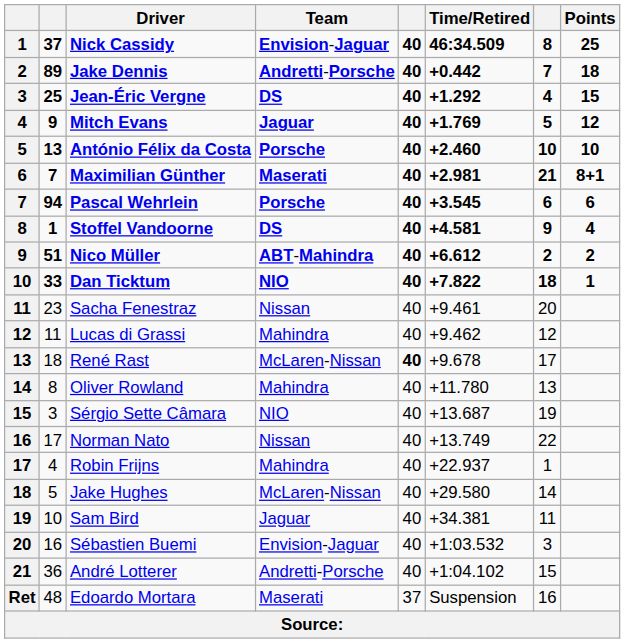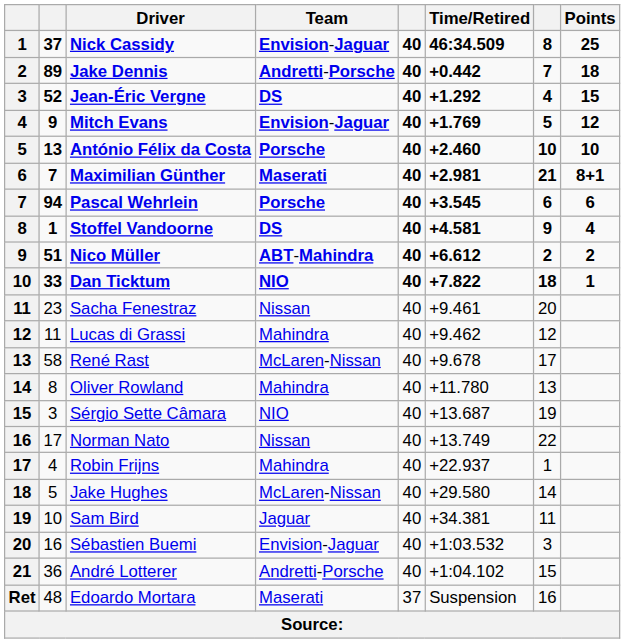 <table class="wikitable sortable" style="font-size: 85%">
 <tr>
 <th scope="col"></th>
 <th scope="col"></th>
 <th scope="col">Driver</th>
 <th scope="col">Team</th>
 <th scope="col"></th>
 <th scope="col" class="unsortable">Time/Retired</th>
 <th scope="col"></th>
 <th scope="col">Points</th>
 </tr>
 <tr>
 <th scope="row">1</th>
 <td align="center"><strong>37</strong></td>
 <td data-sort-value="CAS"><strong> <a href='#'>Nick Cassidy</a></strong></td>
 <td><a href='#'><strong>Envision</strong></a>-<a href='#'><strong>Jaguar</strong></a></td>
 <td><strong>40</strong></td>
 <td><strong>46:34.509</strong></td>
 <td align="center"><strong>8</strong></td>
 <td align="center"><strong>25</strong></td>
 </tr>
 <tr>
 <th scope="row">2</th>
 <td align="center"><strong>89</strong></td>
 <td data-sort-value="DEN"><strong> <a href='#'>Jake Dennis</a></strong></td>
 <td><a href='#'><strong>Andretti</strong></a>-<a href='#'><strong>Porsche</strong></a></td>
 <td><strong>40</strong></td>
 <td><strong>+0.442</strong></td>
 <td align="center"><strong>7</strong></td>
 <td align="center"><strong>18</strong></td>
 </tr>
 <tr>
 <th scope="row">3</th>
-<td align="center"><strong>25</strong></td>
+<td align="center"><strong>52</strong></td>
 <td data-sort-value="JEV"><strong> <a href='#'>Jean-Éric Vergne</a></strong></td>
 <td><a href='#'><strong>DS</strong></a></td>
 <td><strong>40</strong></td>
 <td><strong>+1.292</strong></td>
 <td align="center"><strong>4</strong></td>
 <td align="center"><strong>15</strong></td>
 </tr>
 <tr>
 <th scope="row">4</th>
 <td align="center"><strong>9</strong></td>
 <td data-sort-value="EVA"><strong> <a href='#'>Mitch Evans</a></strong></td>
-<td><strong><a href='#'>Jaguar</a></strong></td>
+<td><a href='#'><strong>Envision</strong></a>-<a href='#'><strong>Jaguar</strong></a></td>
 <td><strong>40</strong></td>
 <td><strong>+1.769</strong></td>
 <td align="center"><strong>5</strong></td>
 <td align="center"><strong>12</strong></td>
 </tr>
 <tr>
 <th scope="row">5</th>
 <td align="center"><strong>13</strong></td>
 <td data-sort-value="DAC"><strong> <a href='#'>António Félix da Costa</a></strong></td>
 <td><strong><a href='#'>Porsche</a></strong></td>
 <td><strong>40</strong></td>
 <td><strong>+2.460</strong></td>
 <td align="center"><strong>10</strong></td>
 <td align="center"><strong>10</strong></td>
 </tr>
 <tr>
 <th scope="row">6</th>
 <td align="center"><strong>7</strong></td>
 <td data-sort-value="GUE"><strong> <a href='#'>Maximilian Günther</a></strong></td>
 <td><strong><a href='#'>Maserati</a></strong></td>
 <td><strong>40</strong></td>
 <td><strong>+2.981</strong></td>
 <td align="center"><strong>21</strong></td>
 <td align="center"><strong>8+1</strong></td>
 </tr>
 <tr>
 <th scope="row">7</th>
 <td align="center"><strong>94</strong></td>
 <td data-sort-value="WEH"><strong> <a href='#'>Pascal Wehrlein</a></strong></td>
 <td><strong><a href='#'>Porsche</a></strong></td>
 <td><strong>40</strong></td>
 <td><strong>+3.545</strong></td>
 <td align="center"><strong>6</strong></td>
 <td align="center"><strong>6</strong></td>
 </tr>
 <tr>
 <th scope="row">8</th>
 <td align="center"><strong>1</strong></td>
 <td data-sort-value="VAN"><strong> <a href='#'>Stoffel Vandoorne</a></strong></td>
 <td><strong><a href='#'>DS</a></strong></td>
 <td><strong>40</strong></td>
 <td><strong>+4.581</strong></td>
 <td align="center"><strong>9</strong></td>
 <td align="center"><strong>4</strong></td>
 </tr>
 <tr>
 <th scope="row">9</th>
 <td align="center"><strong>51</strong></td>
 <td data-sort-value="MUE"><strong> <a href='#'>Nico Müller</a></strong></td>
 <td><a href='#'><strong>ABT</strong></a>-<a href='#'><strong>Mahindra</strong></a></td>
 <td><strong>40</strong></td>
 <td><strong>+6.612</strong></td>
 <td align="center"><strong>2</strong></td>
 <td align="center"><strong>2</strong></td>
 </tr>
 <tr>
 <th scope="row">10</th>
 <td align="center"><strong>33</strong></td>
 <td data-sort-value="TIC"><strong> <a href='#'>Dan Ticktum</a></strong></td>
 <td><strong><a href='#'>NIO</a></strong></td>
 <td><strong>40</strong></td>
 <td><strong>+7.822</strong></td>
 <td align="center"><strong>18</strong></td>
 <td align="center"><strong>1</strong></td>
 </tr>
 <tr>
 <th scope="row">11</th>
 <td align="center">23</td>
 <td data-sort-value="FEN"> <a href='#'>Sacha Fenestraz</a></td>
 <td><a href='#'>Nissan</a></td>
 <td>40</td>
 <td>+9.461</td>
 <td align="center">20</td>
 <td align="center"></td>
 </tr>
 <tr>
 <th scope="row">12</th>
 <td align="center">11</td>
 <td data-sort-value="DIG"> <a href='#'>Lucas di Grassi</a></td>
 <td><a href='#'>Mahindra</a></td>
 <td>40</td>
 <td>+9.462</td>
 <td align="center">12</td>
 <td align="center"></td>
 </tr>
 <tr>
 <th scope="row">13</th>
-<td align="center">18</td>
+<td align="center">58</td>
 <td data-sort-value="RAS"> <a href='#'>René Rast</a></td>
 <td><a href='#'>McLaren</a>-<a href='#'>Nissan</a></td>
-<td><strong>40</strong></td>
+<td>40</td>
 <td>+9.678</td>
 <td align="center">17</td>
 <td align="center"></td>
 </tr>
 <tr>
 <th scope="row">14</th>
 <td align="center">8</td>
 <td data-sort-value="ROW"> <a href='#'>Oliver Rowland</a></td>
 <td><a href='#'>Mahindra</a></td>
 <td>40</td>
 <td>+11.780</td>
 <td align="center">13</td>
 <td align="center"></td>
 </tr>
 <tr>
 <th scope="row">15</th>
 <td align="center">3</td>
 <td data-sort-value="SET"> <a href='#'>Sérgio Sette Câmara</a></td>
 <td><a href='#'>NIO</a></td>
 <td>40</td>
 <td>+13.687</td>
 <td align="center">19</td>
 <td align="center"></td>
 </tr>
 <tr>
 <th scope="row">16</th>
 <td align="center">17</td>
 <td data-sort-value="NAT"> <a href='#'>Norman Nato</a></td>
 <td><a href='#'>Nissan</a></td>
 <td>40</td>
 <td>+13.749</td>
 <td align="center">22</td>
 <td align="center"></td>
 </tr>
 <tr>
 <th scope="row">17</th>
 <td align="center">4</td>
 <td data-sort-value="FRI"> <a href='#'>Robin Frijns</a></td>
 <td><a href='#'>Mahindra</a></td>
 <td>40</td>
 <td>+22.937</td>
 <td align="center">1</td>
 <td align="center"></td>
 </tr>
 <tr>
 <th scope="row">18</th>
 <td align="center">5</td>
 <td data-sort-value="HUG"> <a href='#'>Jake Hughes</a></td>
 <td><a href='#'>McLaren</a>-<a href='#'>Nissan</a></td>
 <td>40</td>
 <td>+29.580</td>
 <td align="center">14</td>
 <td align="center"></td>
 </tr>
 <tr>
 <th scope="row">19</th>
 <td align="center">10</td>
 <td data-sort-value="BIR"> <a href='#'>Sam Bird</a></td>
 <td><a href='#'>Jaguar</a></td>
 <td>40</td>
 <td>+34.381</td>
 <td align="center">11</td>
 <td align="center"></td>
 </tr>
 <tr>
 <th scope="row">20</th>
 <td align="center">16</td>
 <td data-sort-value="BUE"> <a href='#'>Sébastien Buemi</a></td>
 <td><a href='#'>Envision</a>-<a href='#'>Jaguar</a></td>
 <td>40</td>
 <td>+1:03.532</td>
 <td align="center">3</td>
 <td align="center"></td>
 </tr>
 <tr>
 <th scope="row">21</th>
 <td align="center">36</td>
 <td data-sort-value="LOT"> <a href='#'>André Lotterer</a></td>
 <td><a href='#'>Andretti</a>-<a href='#'>Porsche</a></td>
 <td>40</td>
 <td>+1:04.102</td>
 <td align="center">15</td>
 <td align="center"></td>
 </tr>
 <tr>
 <th scope="row">Ret</th>
 <td align="center">48</td>
 <td data-sort-value="MOR"> <a href='#'>Edoardo Mortara</a></td>
 <td><a href='#'>Maserati</a></td>
 <td>37</td>
 <td>Suspension</td>
 <td align="center">16</td>
 <td align="center"></td>
 </tr>
 <tr>
 <th colspan="8">Source:</th>
 </tr>
 </table>
